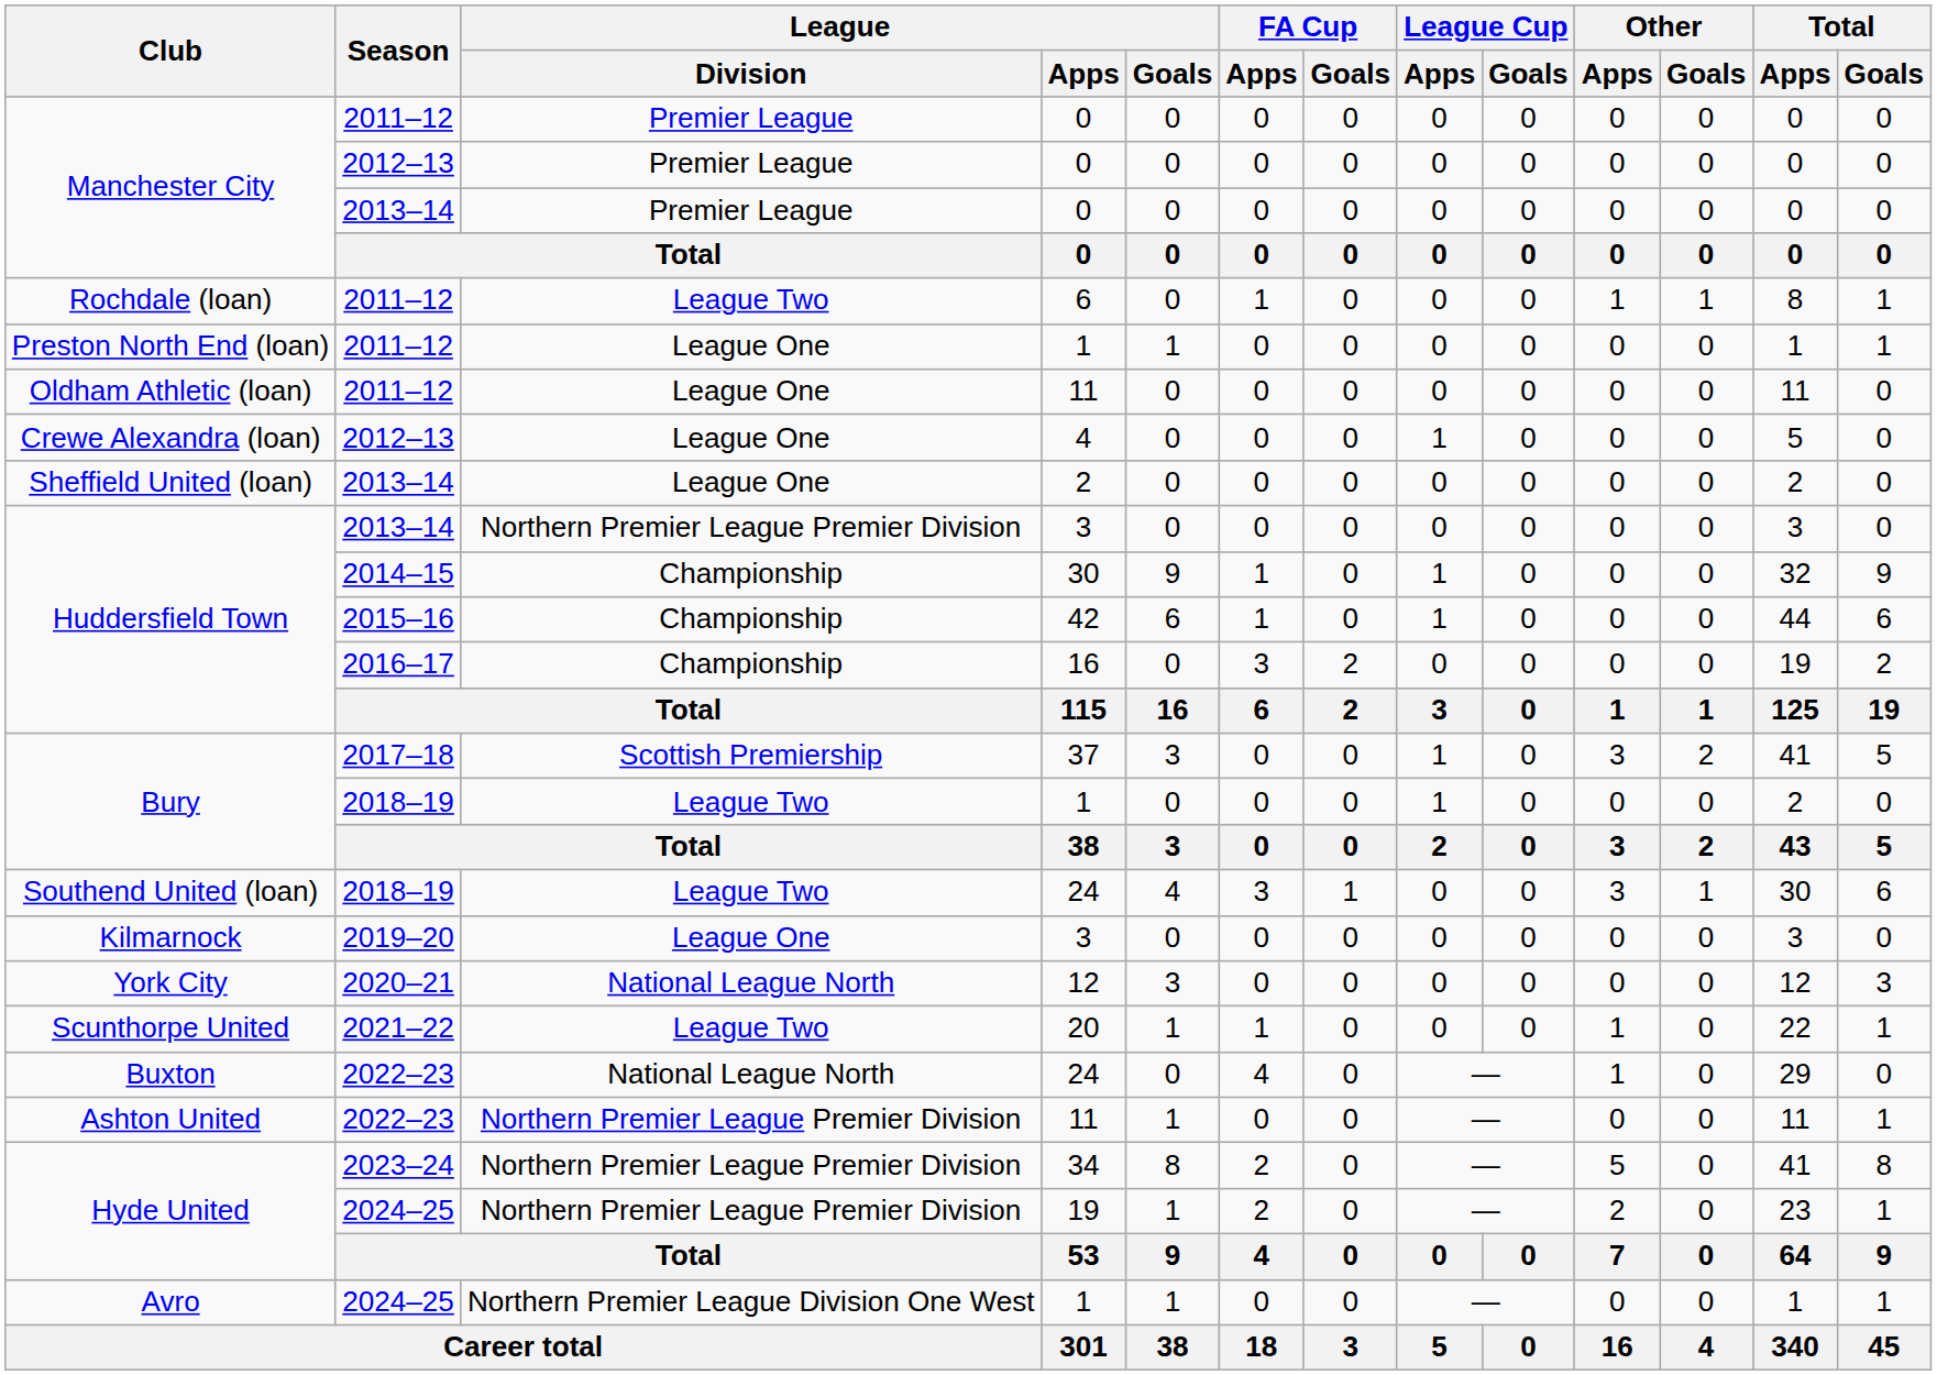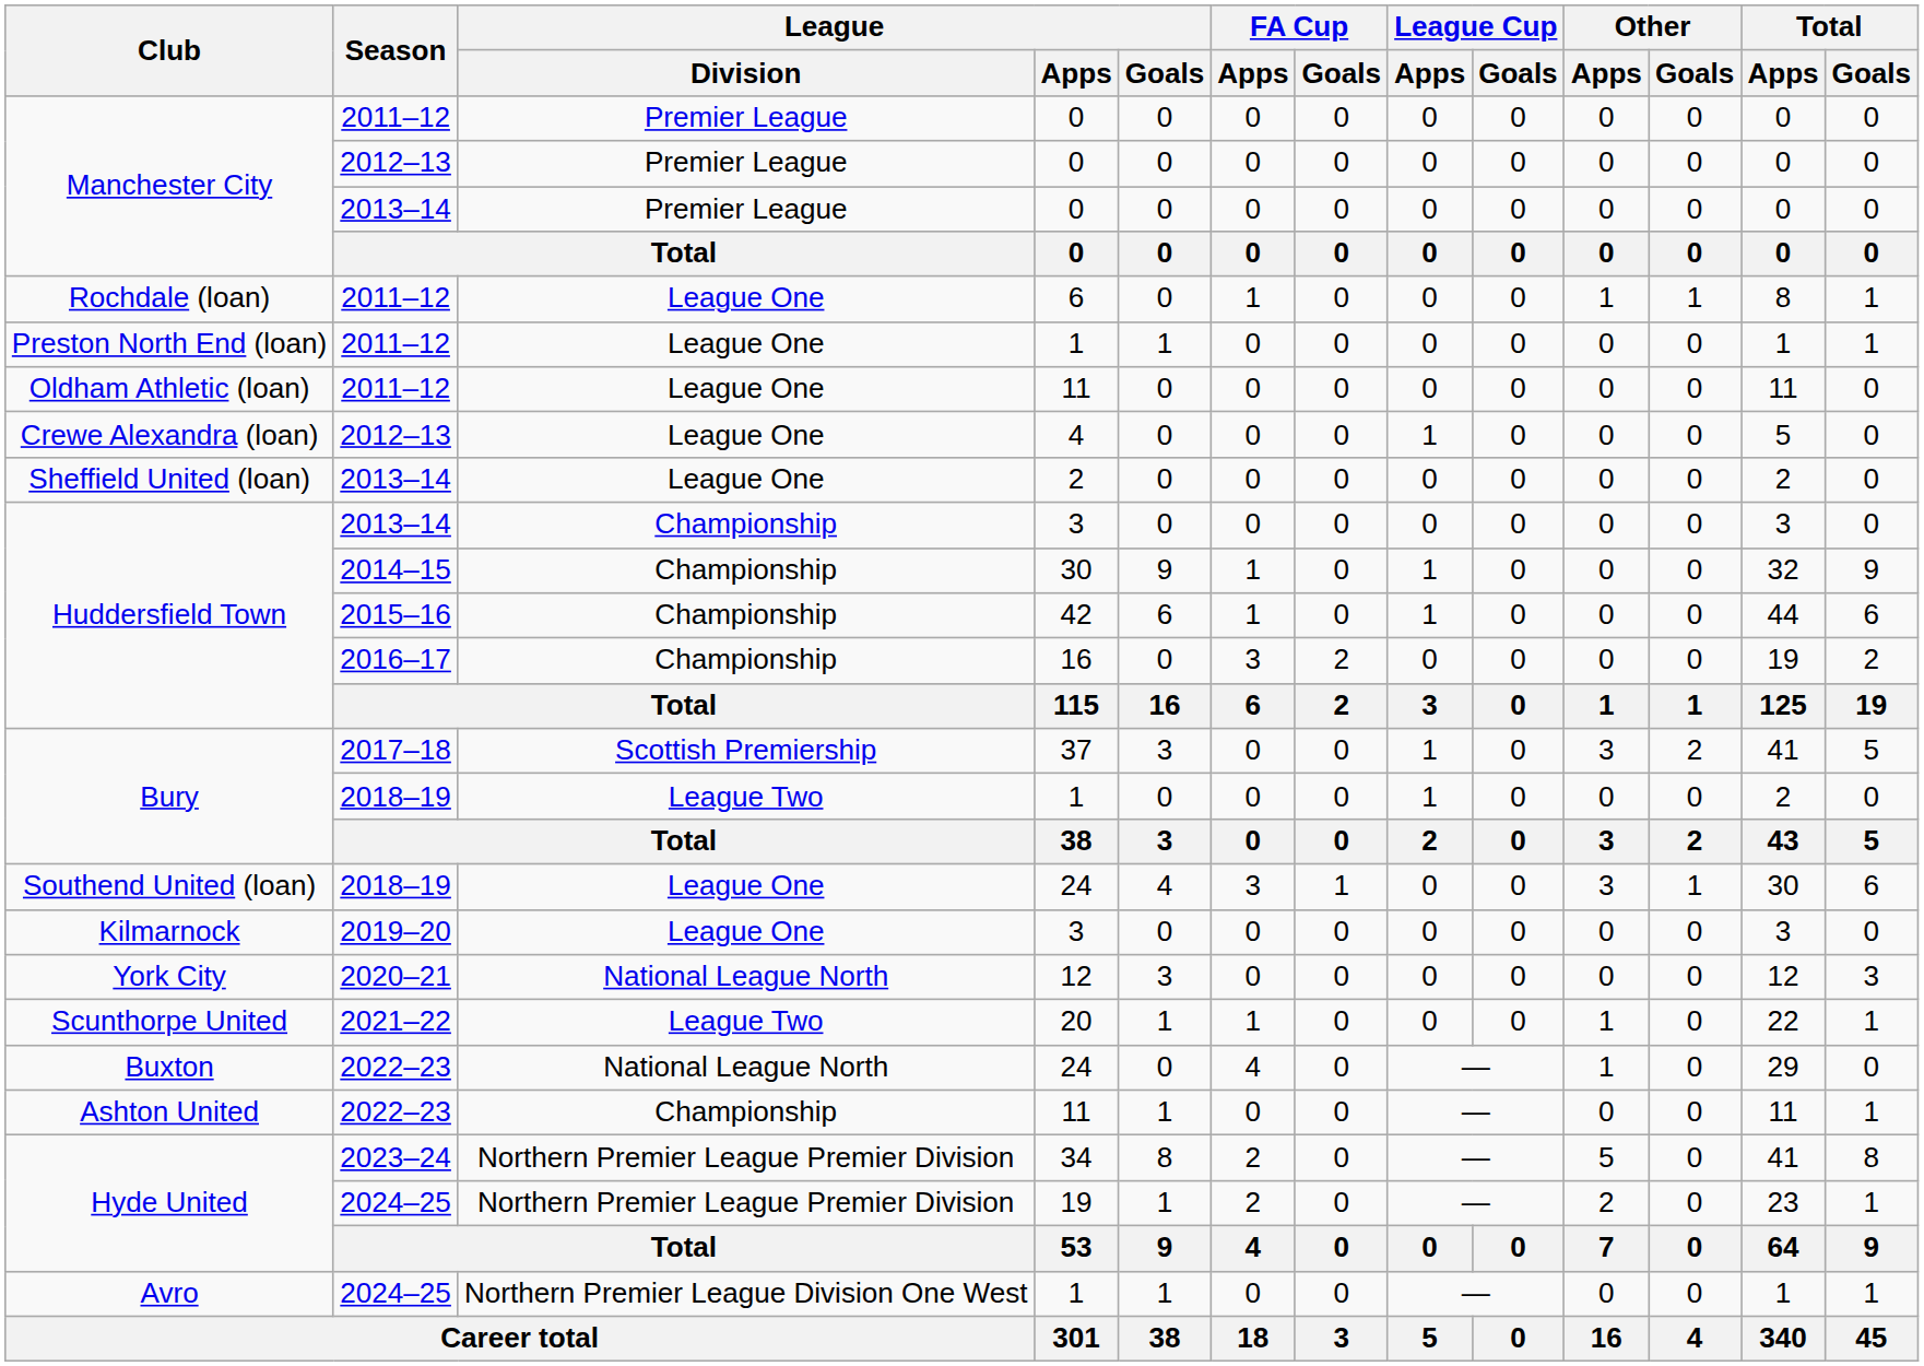 <table class="wikitable" style="text-align: center">
 <tr>
 <th rowspan=2>Club</th>
 <th rowspan=2>Season</th>
 <th colspan=3>League</th>
 <th colspan=2><a href='#'>FA Cup</a></th>
 <th colspan=2><a href='#'>League Cup</a></th>
 <th colspan=2>Other</th>
 <th colspan=2>Total</th>
 </tr>
 <tr>
 <th>Division</th>
 <th>Apps</th>
 <th>Goals</th>
 <th>Apps</th>
 <th>Goals</th>
 <th>Apps</th>
 <th>Goals</th>
 <th>Apps</th>
 <th>Goals</th>
 <th>Apps</th>
 <th>Goals</th>
 </tr>
 <tr>
 <td rowspan=4><a href='#'>Manchester City</a></td>
 <td><a href='#'>2011–12</a></td>
 <td><a href='#'>Premier League</a></td>
 <td>0</td>
 <td>0</td>
 <td>0</td>
 <td>0</td>
 <td>0</td>
 <td>0</td>
 <td>0</td>
 <td>0</td>
 <td>0</td>
 <td>0</td>
 </tr>
 <tr>
 <td><a href='#'>2012–13</a></td>
 <td>Premier League</td>
 <td>0</td>
 <td>0</td>
 <td>0</td>
 <td>0</td>
 <td>0</td>
 <td>0</td>
 <td>0</td>
 <td>0</td>
 <td>0</td>
 <td>0</td>
 </tr>
 <tr>
 <td><a href='#'>2013–14</a></td>
 <td>Premier League</td>
 <td>0</td>
 <td>0</td>
 <td>0</td>
 <td>0</td>
 <td>0</td>
 <td>0</td>
 <td>0</td>
 <td>0</td>
 <td>0</td>
 <td>0</td>
 </tr>
 <tr>
 <th colspan=2>Total</th>
 <th>0</th>
 <th>0</th>
 <th>0</th>
 <th>0</th>
 <th>0</th>
 <th>0</th>
 <th>0</th>
 <th>0</th>
 <th>0</th>
 <th>0</th>
 </tr>
 <tr>
 <td><a href='#'>Rochdale</a> (loan)</td>
 <td><a href='#'>2011–12</a></td>
-<td><a href='#'>League Two</a></td>
+<td><a href='#'>League One</a></td>
 <td>6</td>
 <td>0</td>
 <td>1</td>
 <td>0</td>
 <td>0</td>
 <td>0</td>
 <td>1</td>
 <td>1</td>
 <td>8</td>
 <td>1</td>
 </tr>
 <tr>
 <td><a href='#'>Preston North End</a> (loan)</td>
 <td><a href='#'>2011–12</a></td>
 <td>League One</td>
 <td>1</td>
 <td>1</td>
 <td>0</td>
 <td>0</td>
 <td>0</td>
 <td>0</td>
 <td>0</td>
 <td>0</td>
 <td>1</td>
 <td>1</td>
 </tr>
 <tr>
 <td><a href='#'>Oldham Athletic</a> (loan)</td>
 <td><a href='#'>2011–12</a></td>
 <td>League One</td>
 <td>11</td>
 <td>0</td>
 <td>0</td>
 <td>0</td>
 <td>0</td>
 <td>0</td>
 <td>0</td>
 <td>0</td>
 <td>11</td>
 <td>0</td>
 </tr>
 <tr>
 <td><a href='#'>Crewe Alexandra</a> (loan)</td>
 <td><a href='#'>2012–13</a></td>
 <td>League One</td>
 <td>4</td>
 <td>0</td>
 <td>0</td>
 <td>0</td>
 <td>1</td>
 <td>0</td>
 <td>0</td>
 <td>0</td>
 <td>5</td>
 <td>0</td>
 </tr>
 <tr>
 <td><a href='#'>Sheffield United</a> (loan)</td>
 <td><a href='#'>2013–14</a></td>
 <td>League One</td>
 <td>2</td>
 <td>0</td>
 <td>0</td>
 <td>0</td>
 <td>0</td>
 <td>0</td>
 <td>0</td>
 <td>0</td>
 <td>2</td>
 <td>0</td>
 </tr>
 <tr>
 <td rowspan=5><a href='#'>Huddersfield Town</a></td>
 <td><a href='#'>2013–14</a></td>
-<td>Northern Premier League Premier Division</td>
+<td><a href='#'>Championship</a></td>
 <td>3</td>
 <td>0</td>
 <td>0</td>
 <td>0</td>
 <td>0</td>
 <td>0</td>
 <td>0</td>
 <td>0</td>
 <td>3</td>
 <td>0</td>
 </tr>
 <tr>
 <td><a href='#'>2014–15</a></td>
 <td>Championship</td>
 <td>30</td>
 <td>9</td>
 <td>1</td>
 <td>0</td>
 <td>1</td>
 <td>0</td>
 <td>0</td>
 <td>0</td>
 <td>32</td>
 <td>9</td>
 </tr>
 <tr>
 <td><a href='#'>2015–16</a></td>
 <td>Championship</td>
 <td>42</td>
 <td>6</td>
 <td>1</td>
 <td>0</td>
 <td>1</td>
 <td>0</td>
 <td>0</td>
 <td>0</td>
 <td>44</td>
 <td>6</td>
 </tr>
 <tr>
 <td><a href='#'>2016–17</a></td>
 <td>Championship</td>
 <td>16</td>
 <td>0</td>
 <td>3</td>
 <td>2</td>
 <td>0</td>
 <td>0</td>
 <td>0</td>
 <td>0</td>
 <td>19</td>
 <td>2</td>
 </tr>
 <tr>
 <th colspan=2>Total</th>
 <th>115</th>
 <th>16</th>
 <th>6</th>
 <th>2</th>
 <th>3</th>
 <th>0</th>
 <th>1</th>
 <th>1</th>
 <th>125</th>
 <th>19</th>
 </tr>
 <tr>
 <td rowspan=3><a href='#'>Bury</a></td>
 <td><a href='#'>2017–18</a></td>
 <td><a href='#'>Scottish Premiership</a></td>
 <td>37</td>
 <td>3</td>
 <td>0</td>
 <td>0</td>
 <td>1</td>
 <td>0</td>
 <td>3</td>
 <td>2</td>
 <td>41</td>
 <td>5</td>
 </tr>
 <tr>
 <td><a href='#'>2018–19</a></td>
 <td><a href='#'>League Two</a></td>
 <td>1</td>
 <td>0</td>
 <td>0</td>
 <td>0</td>
 <td>1</td>
 <td>0</td>
 <td>0</td>
 <td>0</td>
 <td>2</td>
 <td>0</td>
 </tr>
 <tr>
 <th colspan=2>Total</th>
 <th>38</th>
 <th>3</th>
 <th>0</th>
 <th>0</th>
 <th>2</th>
 <th>0</th>
 <th>3</th>
 <th>2</th>
 <th>43</th>
 <th>5</th>
 </tr>
 <tr>
 <td><a href='#'>Southend United</a> (loan)</td>
 <td><a href='#'>2018–19</a></td>
-<td><a href='#'>League Two</a></td>
+<td><a href='#'>League One</a></td>
 <td>24</td>
 <td>4</td>
 <td>3</td>
 <td>1</td>
 <td>0</td>
 <td>0</td>
 <td>3</td>
 <td>1</td>
 <td>30</td>
 <td>6</td>
 </tr>
 <tr>
 <td><a href='#'>Kilmarnock</a></td>
 <td><a href='#'>2019–20</a></td>
 <td><a href='#'>League One</a></td>
 <td>3</td>
 <td>0</td>
 <td>0</td>
 <td>0</td>
 <td>0</td>
 <td>0</td>
 <td>0</td>
 <td>0</td>
 <td>3</td>
 <td>0</td>
 </tr>
 <tr>
 <td><a href='#'>York City</a></td>
 <td><a href='#'>2020–21</a></td>
 <td><a href='#'>National League North</a></td>
 <td>12</td>
 <td>3</td>
 <td>0</td>
 <td>0</td>
 <td>0</td>
 <td>0</td>
 <td>0</td>
 <td>0</td>
 <td>12</td>
 <td>3</td>
 </tr>
 <tr>
 <td><a href='#'>Scunthorpe United</a></td>
 <td><a href='#'>2021–22</a></td>
 <td><a href='#'>League Two</a></td>
 <td>20</td>
 <td>1</td>
 <td>1</td>
 <td>0</td>
 <td>0</td>
 <td>0</td>
 <td>1</td>
 <td>0</td>
 <td>22</td>
 <td>1</td>
 </tr>
 <tr>
 <td><a href='#'>Buxton</a></td>
 <td><a href='#'>2022–23</a></td>
 <td>National League North</td>
 <td>24</td>
 <td>0</td>
 <td>4</td>
 <td>0</td>
 <td colspan="2">—</td>
 <td>1</td>
 <td>0</td>
 <td>29</td>
 <td>0</td>
 </tr>
 <tr>
 <td><a href='#'>Ashton United</a></td>
 <td><a href='#'>2022–23</a></td>
-<td><a href='#'>Northern Premier League</a> Premier Division</td>
+<td>Championship</td>
 <td>11</td>
 <td>1</td>
 <td>0</td>
 <td>0</td>
 <td colspan="2">—</td>
 <td>0</td>
 <td>0</td>
 <td>11</td>
 <td>1</td>
 </tr>
 <tr>
 <td rowspan="3"><a href='#'>Hyde United</a></td>
 <td><a href='#'>2023–24</a></td>
 <td>Northern Premier League Premier Division</td>
 <td>34</td>
 <td>8</td>
 <td>2</td>
 <td>0</td>
 <td colspan="2">—</td>
 <td>5</td>
 <td>0</td>
 <td>41</td>
 <td>8</td>
 </tr>
 <tr>
 <td><a href='#'>2024–25</a></td>
 <td>Northern Premier League Premier Division</td>
 <td>19</td>
 <td>1</td>
 <td>2</td>
 <td>0</td>
 <td colspan="2">—</td>
 <td>2</td>
 <td>0</td>
 <td>23</td>
 <td>1</td>
 </tr>
 <tr>
 <th colspan="2">Total</th>
 <th>53</th>
 <th>9</th>
 <th>4</th>
 <th>0</th>
 <th>0</th>
 <th>0</th>
 <th>7</th>
 <th>0</th>
 <th>64</th>
 <th>9</th>
 </tr>
 <tr>
 <td><a href='#'>Avro</a></td>
 <td><a href='#'>2024–25</a></td>
 <td>Northern Premier League Division One West</td>
 <td>1</td>
 <td>1</td>
 <td>0</td>
 <td>0</td>
 <td colspan="2">—</td>
 <td>0</td>
 <td>0</td>
 <td>1</td>
 <td>1</td>
 </tr>
 <tr>
 <th colspan=3>Career total</th>
 <th>301</th>
 <th>38</th>
 <th>18</th>
 <th>3</th>
 <th>5</th>
 <th>0</th>
 <th>16</th>
 <th>4</th>
 <th>340</th>
 <th>45</th>
 </tr>
 </table>
